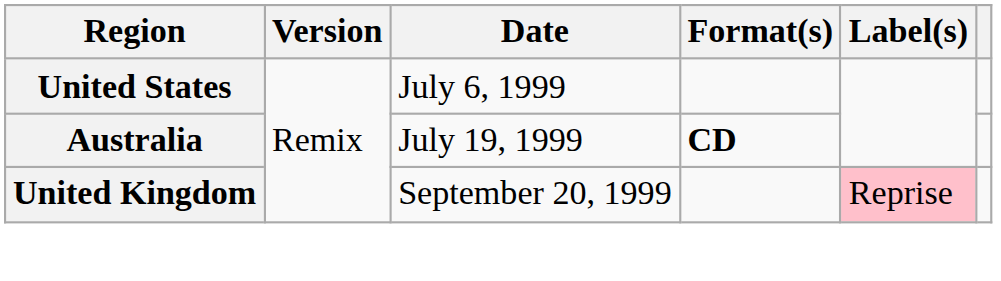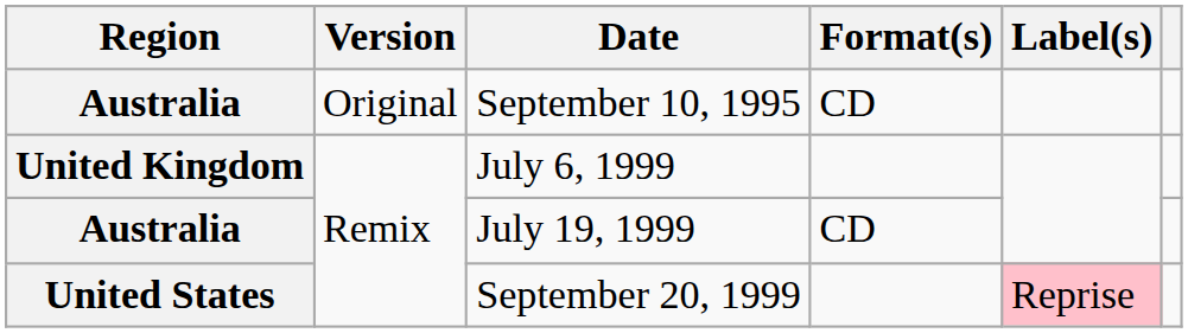 <table class="wikitable plainrowheaders">
 <tr>
 <th scope="col">Region</th>
 <th scope="col">Version</th>
 <th scope="col">Date</th>
 <th scope="col">Format(s)</th>
 <th scope="col">Label(s)</th>
 <th scope="col"></th>
 </tr>
 <tr>
-<th scope="row">United States</th>
+<th scope="row">Australia</th>
+<td>Original</td>
+<td>September 10, 1995</td>
+<td>CD</td>
+<td></td>
+<td></td>
+</tr>
+<tr>
+<th scope="row">United Kingdom</th>
 <td rowspan="3">Remix</td>
 <td>July 6, 1999</td>
 <td></td>
 <td rowspan="2"></td>
 <td></td>
 </tr>
 <tr>
 <th scope="row">Australia</th>
 <td>July 19, 1999</td>
-<td><strong>CD</strong></td>
+<td>CD</td>
 <td></td>
 </tr>
 <tr>
-<th scope="row">United Kingdom</th>
+<th scope="row">United States</th>
 <td>September 20, 1999</td>
 <td></td>
 <td style="background: pink;">Reprise</td>
 <td></td>
 </tr>
 </table>
